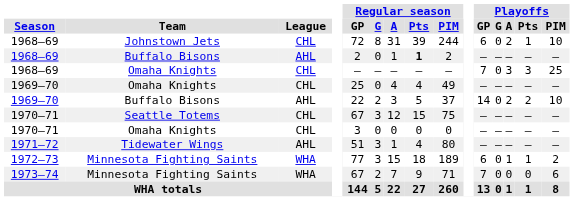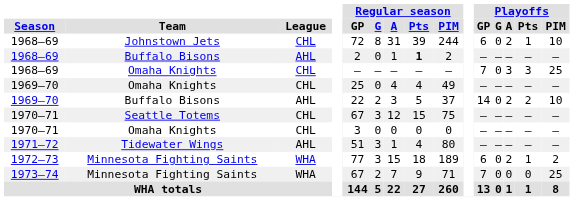 <table border="0" cellpadding="1" cellspacing="0" style="text-align:center; width:50em;">
 <tr style="background:#e0e0e0;">
 <th colspan="3"  bgcolor="#ffffff"> </th>
 <th rowspan="99" bgcolor="#ffffff"> </th>
 <th colspan="5"><a href='#'>Regular season</a></th>
 <th rowspan="99" bgcolor="#ffffff"> </th>
 <th colspan="5"><a href='#'>Playoffs</a></th>
 </tr>
 <tr style="background:#e0e0e0;">
 <th><a href='#'>Season</a></th>
 <th>Team</th>
 <th>League</th>
 <th>GP</th>
 <th><a href='#'>G</a></th>
 <th><a href='#'>A</a></th>
 <th><a href='#'>Pts</a></th>
 <th><a href='#'>PIM</a></th>
 <th>GP</th>
 <th>G</th>
 <th>A</th>
 <th>Pts</th>
 <th>PIM</th>
 </tr>
 <tr>
 <td>1968–69</td>
 <td><a href='#'>Johnstown Jets</a></td>
 <td><a href='#'>CHL</a></td>
 <td>72</td>
 <td>8</td>
 <td>31</td>
 <td>39</td>
 <td>244</td>
 <td>6</td>
 <td>0</td>
 <td>2</td>
 <td>1</td>
 <td>10</td>
 </tr>
 <tr style="background:#f0f0f0;">
 <td><a href='#'>1968–69</a></td>
 <td><a href='#'>Buffalo Bisons</a></td>
 <td><a href='#'>AHL</a></td>
 <td>2</td>
 <td>0</td>
 <td>1</td>
 <td><strong>1</strong></td>
 <td>2</td>
 <td>—</td>
 <td>—</td>
 <td>—</td>
 <td>—</td>
 <td>—</td>
 </tr>
 <tr>
 <td>1968–69</td>
 <td><a href='#'>Omaha Knights</a></td>
 <td><a href='#'>CHL</a></td>
 <td>—</td>
 <td>—</td>
 <td>—</td>
 <td>—</td>
 <td>—</td>
 <td>7</td>
 <td>0</td>
 <td>3</td>
 <td>3</td>
 <td>25</td>
 </tr>
 <tr style="background:#f0f0f0;">
 <td>1969–70</td>
 <td>Omaha Knights</td>
 <td>CHL</td>
 <td>25</td>
 <td>0</td>
 <td>4</td>
 <td>4</td>
 <td>49</td>
 <td>—</td>
 <td>—</td>
 <td>—</td>
 <td>—</td>
 <td>—</td>
 </tr>
 <tr>
 <td><a href='#'>1969–70</a></td>
 <td>Buffalo Bisons</td>
 <td>AHL</td>
 <td>22</td>
 <td>2</td>
 <td>3</td>
 <td>5</td>
 <td>37</td>
 <td>14</td>
 <td>0</td>
 <td>2</td>
 <td>2</td>
 <td>10</td>
 </tr>
 <tr style="background:#f0f0f0;">
 <td>1970–71</td>
 <td><a href='#'>Seattle Totems</a></td>
 <td>CHL</td>
 <td>67</td>
 <td>3</td>
 <td>12</td>
 <td>15</td>
 <td>75</td>
 <td>—</td>
 <td>—</td>
 <td>—</td>
 <td>—</td>
 <td>—</td>
 </tr>
 <tr>
 <td>1970–71</td>
 <td>Omaha Knights</td>
 <td>CHL</td>
 <td>3</td>
 <td>0</td>
 <td>0</td>
 <td>0</td>
 <td>0</td>
 <td>—</td>
 <td>—</td>
 <td>—</td>
 <td>—</td>
 <td>—</td>
 </tr>
 <tr style="background:#f0f0f0;">
 <td><a href='#'>1971–72</a></td>
 <td><a href='#'>Tidewater Wings</a></td>
 <td>AHL</td>
 <td>51</td>
 <td>3</td>
 <td>1</td>
 <td>4</td>
 <td>80</td>
 <td>—</td>
 <td>—</td>
 <td>—</td>
 <td>—</td>
 <td>—</td>
 </tr>
 <tr>
 <td><a href='#'>1972–73</a></td>
 <td><a href='#'>Minnesota Fighting Saints</a></td>
 <td><a href='#'>WHA</a></td>
 <td>77</td>
 <td>3</td>
 <td>15</td>
 <td>18</td>
 <td>189</td>
 <td>6</td>
 <td>0</td>
-<td>1</td>
+<td>2</td>
 <td>1</td>
 <td>2</td>
 </tr>
 <tr style="background:#f0f0f0;">
 <td><a href='#'>1973–74</a></td>
 <td>Minnesota Fighting Saints</td>
 <td>WHA</td>
 <td>67</td>
 <td>2</td>
 <td>7</td>
 <td>9</td>
 <td>71</td>
 <td>7</td>
 <td>0</td>
 <td>0</td>
 <td>0</td>
-<td>6</td>
+<td>25</td>
 </tr>
 <tr style="background:#e0e0e0;">
 <th colspan="3">WHA totals</th>
 <th>144</th>
 <th>5</th>
 <th>22</th>
 <th>27</th>
 <th>260</th>
 <th>13</th>
 <th>0</th>
 <th>1</th>
 <th>1</th>
 <th>8</th>
 </tr>
 </table>
